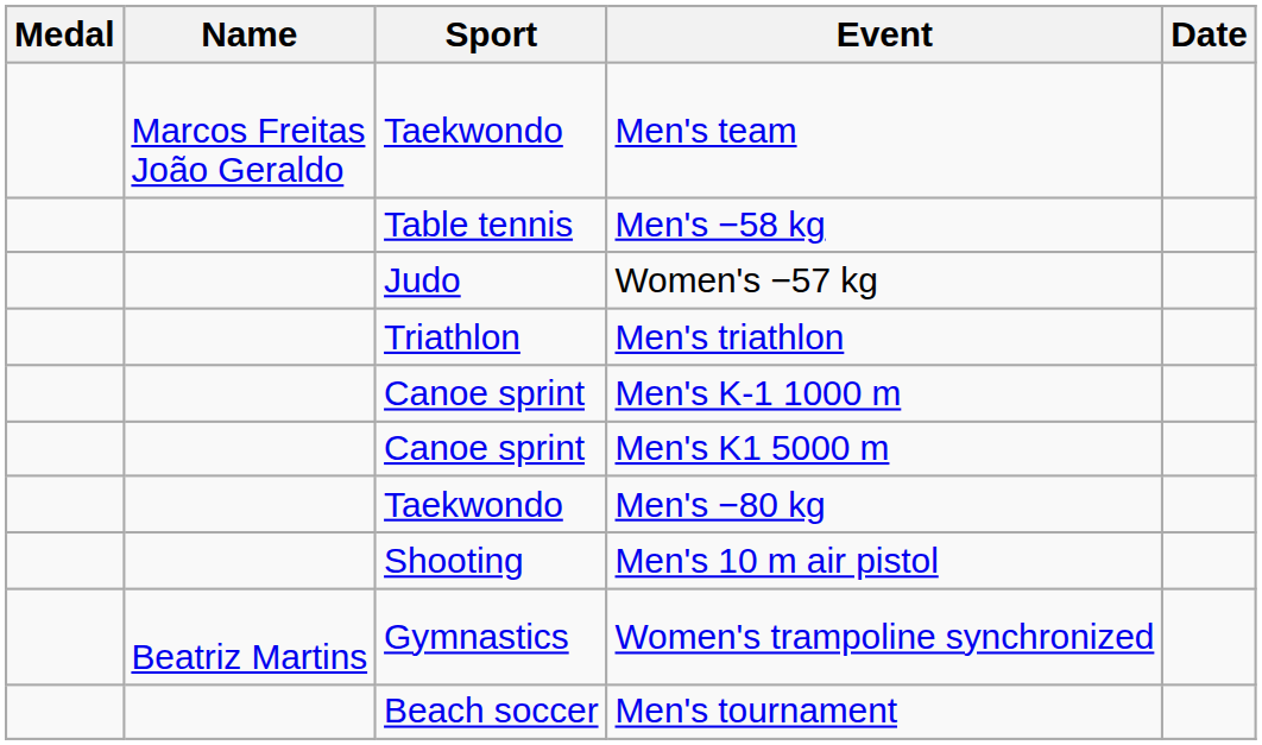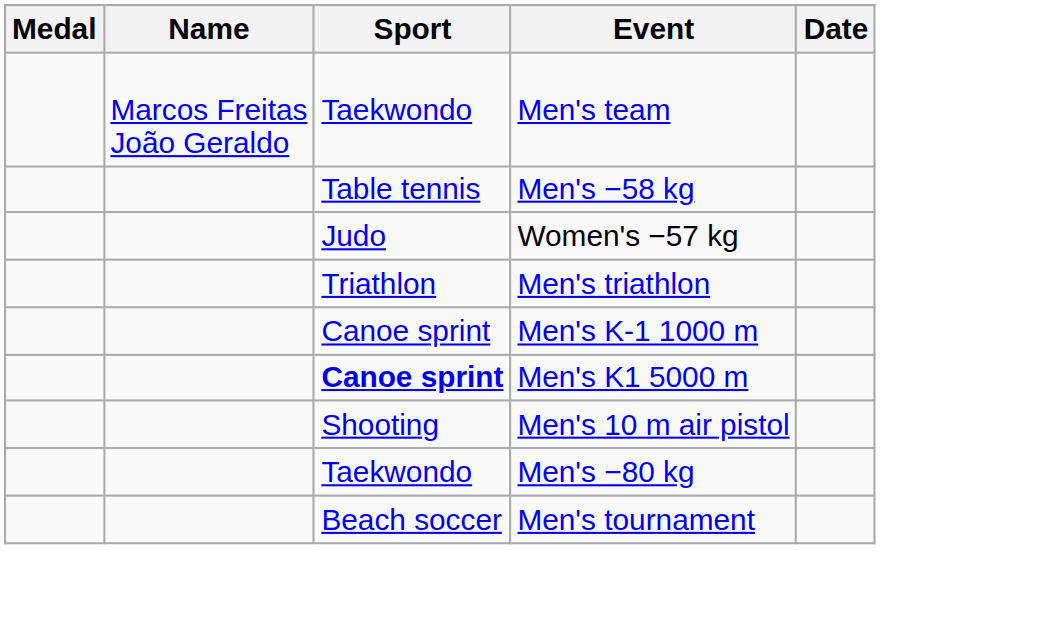 <table class="wikitable sortable" style="font-size:90%;">
 <tr>
 <th>Medal</th>
 <th>Name</th>
 <th>Sport</th>
 <th>Event</th>
 <th>Date</th>
 </tr>
 <tr>
 <td></td>
 <td><br><a href='#'>Marcos Freitas</a><br><a href='#'>João Geraldo</a></td>
 <td><a href='#'>Taekwondo</a></td>
 <td><a href='#'>Men's team</a></td>
 <td></td>
 </tr>
 <tr>
 <td></td>
 <td></td>
 <td><a href='#'>Table tennis</a></td>
 <td><a href='#'>Men's −58 kg</a></td>
 <td></td>
 </tr>
 <tr>
 <td></td>
 <td></td>
 <td><a href='#'>Judo</a></td>
 <td>Women's −57 kg</td>
 <td></td>
 </tr>
 <tr>
 <td></td>
 <td></td>
 <td><a href='#'>Triathlon</a></td>
 <td><a href='#'>Men's triathlon</a></td>
 <td></td>
 </tr>
 <tr>
 <td></td>
 <td></td>
 <td><a href='#'>Canoe sprint</a></td>
 <td><a href='#'>Men's K-1 1000 m</a></td>
 <td></td>
 </tr>
 <tr>
 <td></td>
 <td></td>
-<td><a href='#'>Canoe sprint</a></td>
+<td><strong><a href='#'>Canoe sprint</a></strong></td>
 <td><a href='#'>Men's K1 5000 m</a></td>
+<td></td>
+</tr>
+<tr>
+<td></td>
+<td></td>
+<td><a href='#'>Shooting</a></td>
+<td><a href='#'>Men's 10 m air pistol</a></td>
 <td></td>
 </tr>
 <tr>
 <td></td>
 <td></td>
 <td><a href='#'>Taekwondo</a></td>
 <td><a href='#'>Men's −80 kg</a></td>
 <td></td>
 </tr>
 <tr>
 <td></td>
-<td></td>
-<td><a href='#'>Shooting</a></td>
-<td><a href='#'>Men's 10 m air pistol</a></td>
-<td></td>
-</tr>
-<tr>
-<td></td>
-<td><br><a href='#'>Beatriz Martins</a></td>
-<td><a href='#'>Gymnastics</a></td>
-<td><a href='#'>Women's trampoline synchronized</a></td>
-<td></td>
-</tr>
-<tr>
-<td></td>
 <td><br></td>
 <td><a href='#'>Beach soccer</a></td>
 <td><a href='#'>Men's tournament</a></td>
 <td></td>
 </tr>
 </table>
